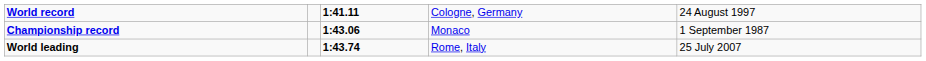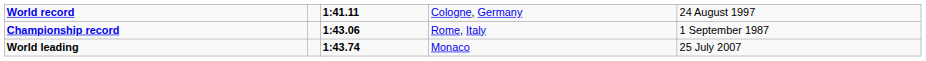 <table class="wikitable" width=68%>
 <tr>
 <td><strong><a href='#'>World record</a></strong></td>
 <td></td>
 <td><strong>1:41.11</strong></td>
 <td><a href='#'>Cologne</a>, <a href='#'>Germany</a></td>
 <td>24 August 1997</td>
 </tr>
 <tr>
 <td><strong><a href='#'>Championship record</a></strong></td>
 <td></td>
 <td><strong>1:43.06</strong></td>
-<td><a href='#'>Monaco</a></td>
+<td><a href='#'>Rome</a>, <a href='#'>Italy</a></td>
 <td>1 September 1987</td>
 </tr>
 <tr>
 <td><strong>World leading</strong></td>
 <td></td>
 <td><strong>1:43.74</strong></td>
-<td><a href='#'>Rome</a>, <a href='#'>Italy</a></td>
+<td><a href='#'>Monaco</a></td>
 <td>25 July 2007</td>
 </tr>
 </table>
